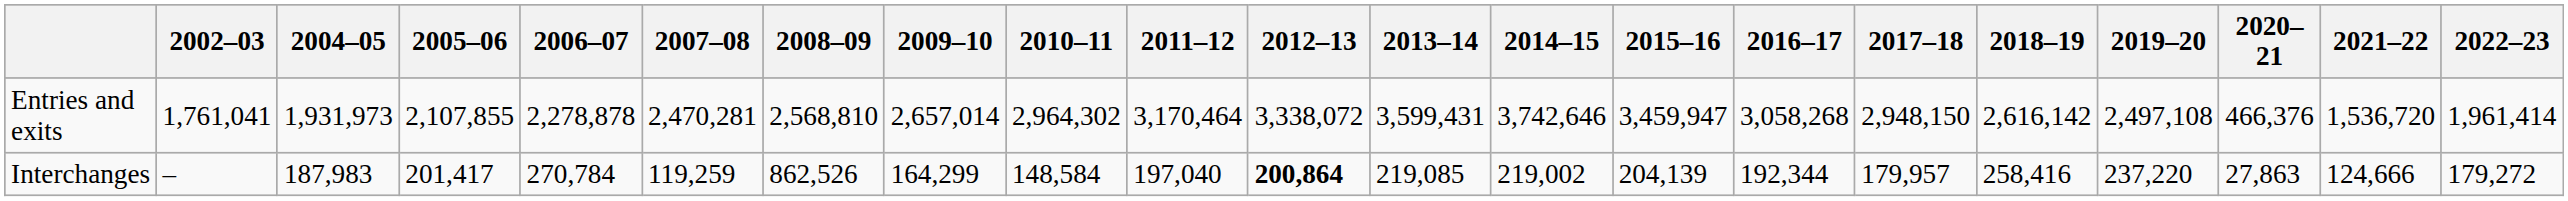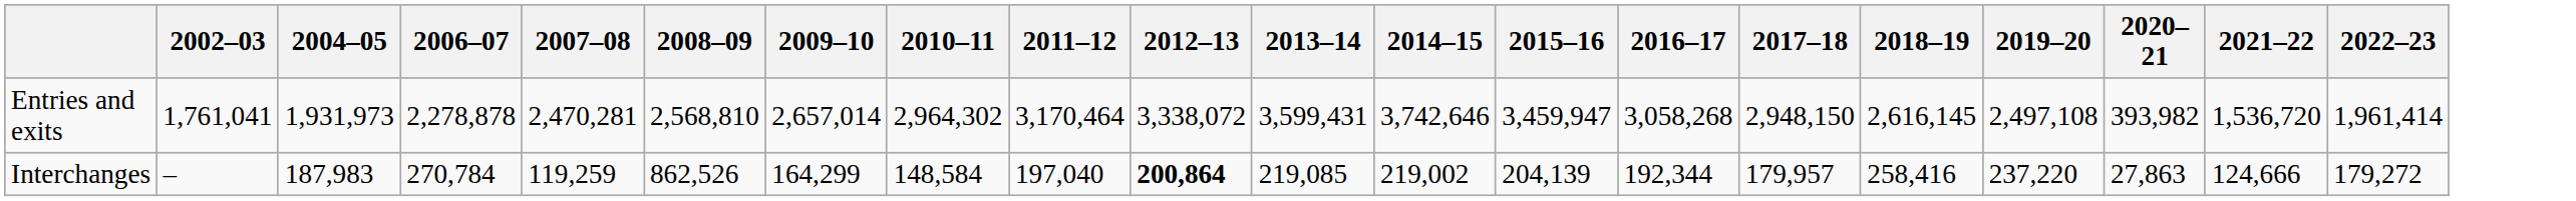 <table class="wikitable">
 <tr>
 <th></th>
 <th>2002–03</th>
 <th>2004–05</th>
-<th>2005–06</th>
 <th>2006–07</th>
 <th>2007–08</th>
 <th>2008–09</th>
 <th>2009–10</th>
 <th>2010–11</th>
 <th>2011–12</th>
 <th>2012–13</th>
 <th>2013–14</th>
 <th>2014–15</th>
 <th>2015–16</th>
 <th>2016–17</th>
 <th>2017–18</th>
 <th>2018–19</th>
 <th>2019–20</th>
 <th>2020–21</th>
 <th>2021–22</th>
 <th>2022–23</th>
 </tr>
 <tr>
 <td>Entries and exits</td>
 <td>1,761,041</td>
 <td>1,931,973</td>
-<td>2,107,855</td>
 <td>2,278,878</td>
 <td>2,470,281</td>
 <td>2,568,810</td>
 <td>2,657,014</td>
 <td>2,964,302</td>
 <td>3,170,464</td>
 <td>3,338,072</td>
 <td>3,599,431</td>
 <td>3,742,646</td>
 <td>3,459,947</td>
 <td>3,058,268</td>
 <td>2,948,150</td>
-<td>2,616,142</td>
+<td>2,616,145</td>
 <td>2,497,108</td>
-<td>466,376</td>
+<td>393,982</td>
 <td>1,536,720</td>
 <td>1,961,414</td>
 </tr>
 <tr>
 <td>Interchanges</td>
 <td>–</td>
 <td>187,983</td>
-<td>201,417</td>
 <td>270,784</td>
 <td>119,259</td>
 <td>862,526</td>
 <td>164,299</td>
 <td>148,584</td>
 <td>197,040</td>
 <td><strong>200,864</strong></td>
 <td>219,085</td>
 <td>219,002</td>
 <td>204,139</td>
 <td>192,344</td>
 <td>179,957</td>
 <td>258,416</td>
 <td>237,220</td>
 <td>27,863</td>
 <td>124,666</td>
 <td>179,272</td>
 </tr>
 </table>
